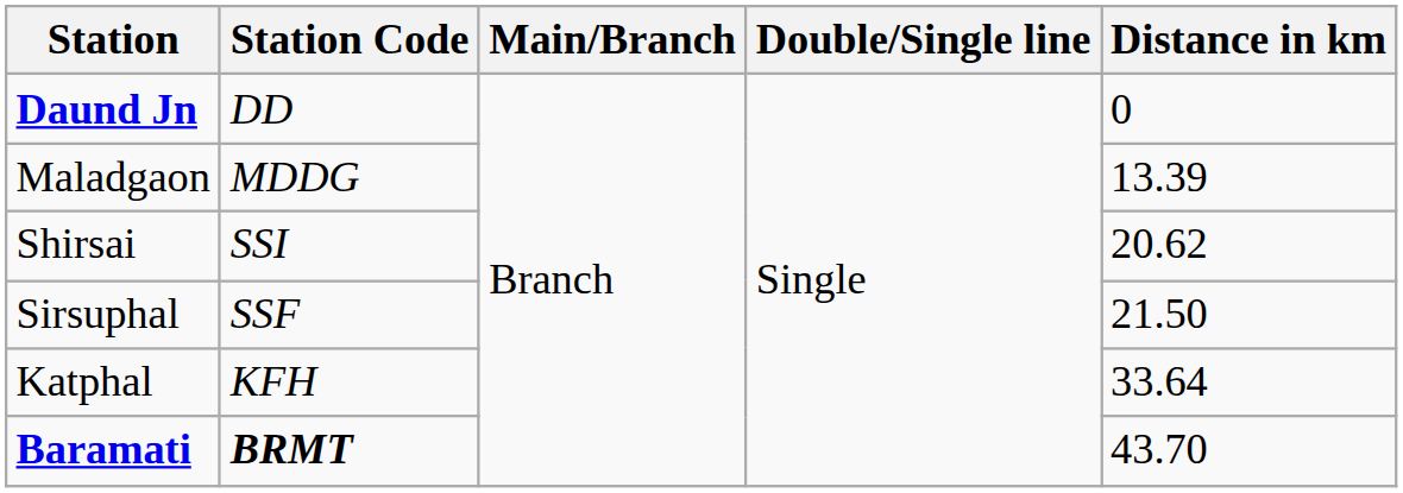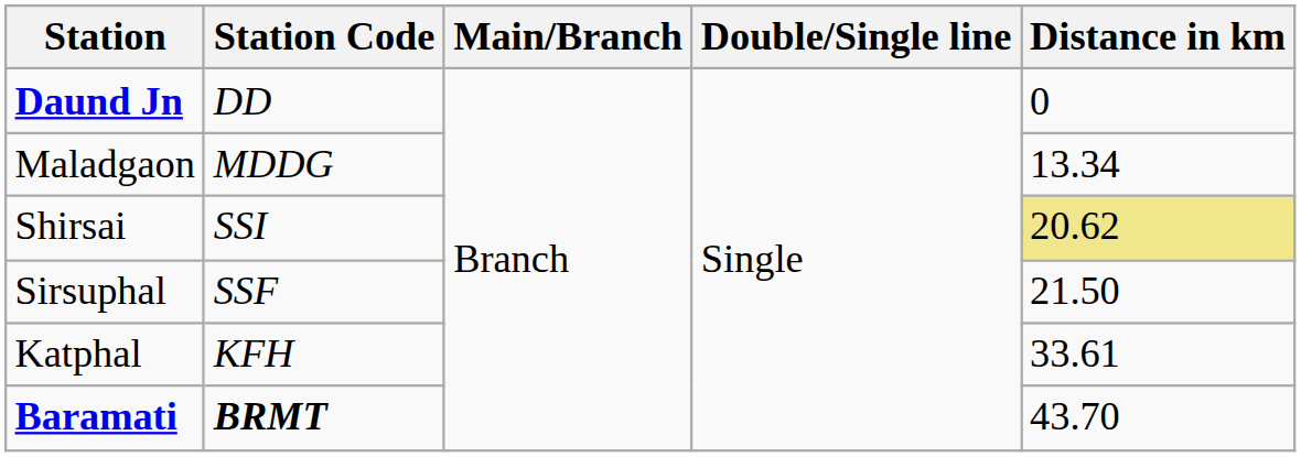 <table class="wikitable">
 <tr>
 <th>Station</th>
 <th>Station Code</th>
 <th>Main/Branch</th>
 <th>Double/Single line</th>
 <th>Distance in km</th>
 </tr>
 <tr>
 <td><strong><a href='#'>Daund Jn</a></strong></td>
 <td><em>DD</em></td>
 <td rowspan="6">Branch</td>
 <td rowspan="6">Single</td>
 <td>0</td>
 </tr>
 <tr>
 <td>Maladgaon</td>
 <td><em>MDDG</em></td>
-<td>13.39</td>
+<td>13.34</td>
 </tr>
 <tr>
 <td>Shirsai</td>
 <td><em>SSI</em></td>
-<td>20.62</td>
+<td style="background: khaki;">20.62</td>
 </tr>
 <tr>
 <td>Sirsuphal</td>
 <td><em>SSF</em></td>
 <td>21.50</td>
 </tr>
 <tr>
 <td>Katphal</td>
 <td><em>KFH</em></td>
-<td>33.64</td>
+<td>33.61</td>
 </tr>
 <tr>
 <td><strong><a href='#'>Baramati</a></strong></td>
 <td><strong><em>BRMT</em></strong></td>
 <td>43.70</td>
 </tr>
 </table>
